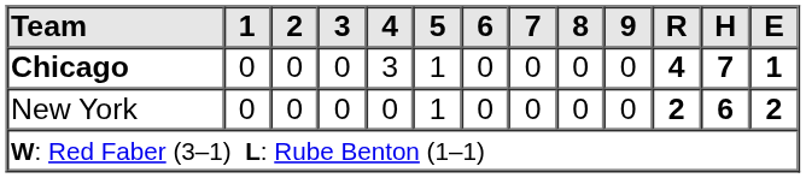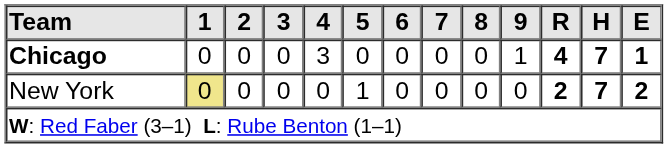 <table border="1" cellspacing="0"  style="width:425px; margin-left:3em;">
 <tr style="text-align:center; background:#e6e6e6;">
 <th style="text-align:left; width:125px;">Team</th>
 <th width=25>1</th>
 <th width=25>2</th>
 <th width=25>3</th>
 <th width=25>4</th>
 <th width=25>5</th>
 <th width=25>6</th>
 <th width=25>7</th>
 <th width=25>8</th>
 <th width=25>9</th>
 <th width=25>R</th>
 <th width=25>H</th>
 <th width=25>E</th>
 </tr>
 <tr style="text-align:center;">
 <td align=left><strong>Chicago</strong></td>
 <td>0</td>
 <td>0</td>
 <td>0</td>
 <td>3</td>
-<td>1</td>
 <td>0</td>
 <td>0</td>
 <td>0</td>
 <td>0</td>
+<td>1</td>
 <td><strong>4</strong></td>
 <td><strong>7</strong></td>
 <td><strong>1</strong></td>
 </tr>
 <tr style="text-align:center;">
 <td align=left>New York</td>
-<td>0</td>
+<td style="background: khaki;">0</td>
 <td>0</td>
 <td>0</td>
 <td>0</td>
 <td>1</td>
 <td>0</td>
 <td>0</td>
 <td>0</td>
 <td>0</td>
 <td><strong>2</strong></td>
-<td><strong>6</strong></td>
+<td><strong>7</strong></td>
 <td><strong>2</strong></td>
 </tr>
 <tr style="text-align:left;">
 <td colspan=13><small><strong>W</strong>: <a href='#'>Red Faber</a> (3–1)  <strong>L</strong>: <a href='#'>Rube Benton</a> (1–1)</small></td>
 </tr>
 </table>
